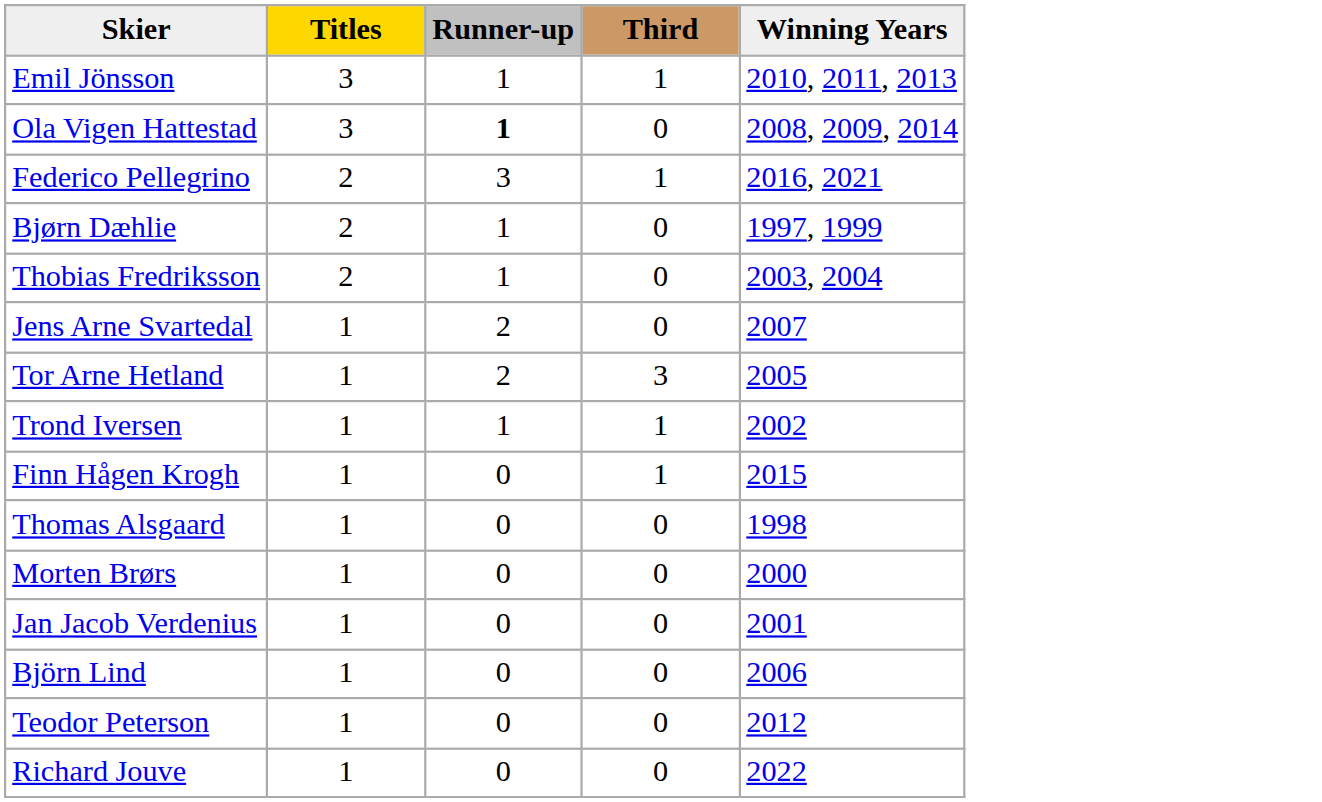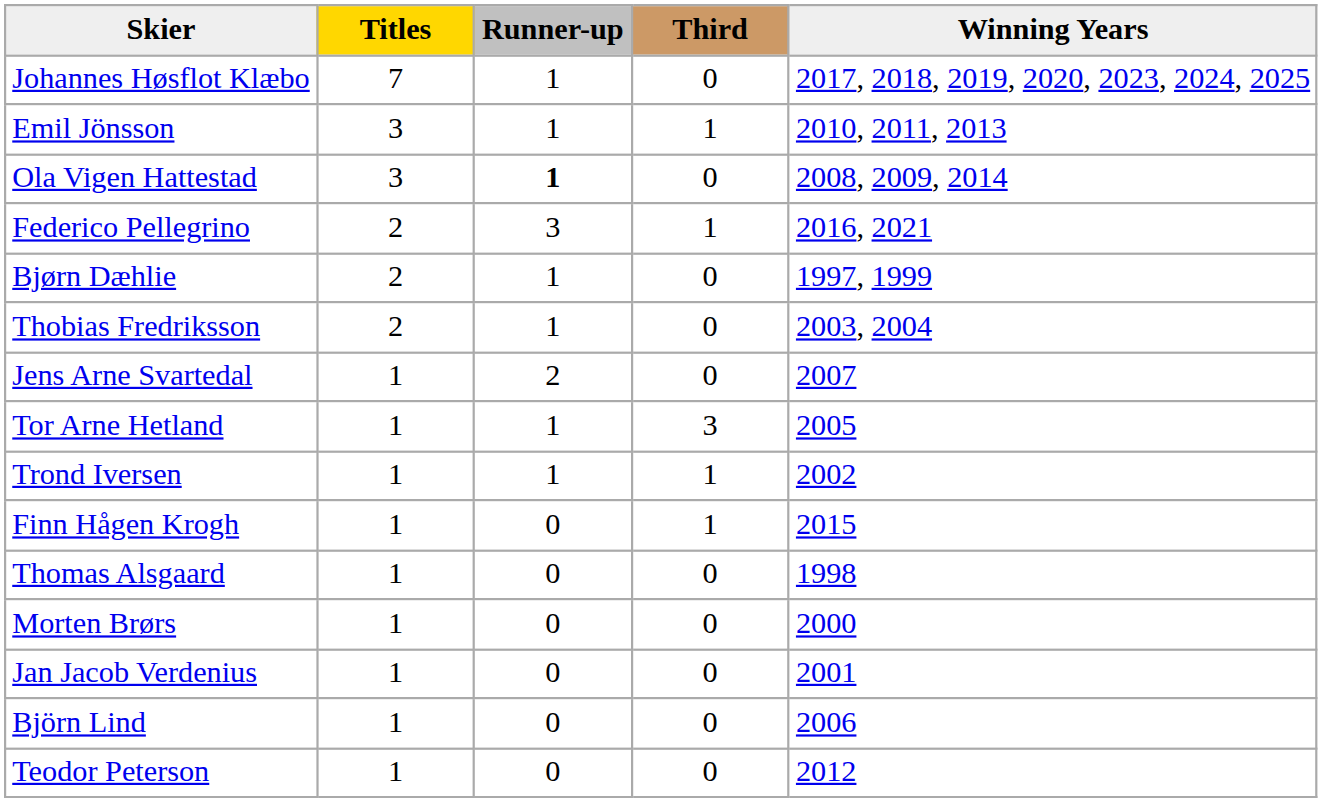 <table class="wikitable plainrowheaders" style="background:#fff; font-size:86%; line-height:16px; border:gray solid 1px">
 <tr>
 <th style="background:#efefef;">Skier</th>
 <th style="width:65px; background:gold">Titles</th>
 <th style="width:65px; background:silver">Runner-up</th>
 <th style="width:65px; background:#c96;">Third</th>
 <th style="background:#efefef;">Winning Years</th>
+</tr>
+<tr>
+<td> <a href='#'>Johannes Høsflot Klæbo</a></td>
+<td align=center>7</td>
+<td align=center>1</td>
+<td align=center>0</td>
+<td><a href='#'>2017</a>, <a href='#'>2018</a>, <a href='#'>2019</a>, <a href='#'>2020</a>, <a href='#'>2023</a>, <a href='#'>2024</a>, <a href='#'>2025</a></td>
 </tr>
 <tr>
 <td> <a href='#'>Emil Jönsson</a></td>
 <td align=center>3</td>
 <td align=center>1</td>
 <td align=center>1</td>
 <td><a href='#'>2010</a>, <a href='#'>2011</a>, <a href='#'>2013</a></td>
 </tr>
 <tr>
 <td> <a href='#'>Ola Vigen Hattestad</a></td>
 <td align=center>3</td>
 <td align=center><strong>1</strong></td>
 <td align=center>0</td>
 <td><a href='#'>2008</a>, <a href='#'>2009</a>, <a href='#'>2014</a></td>
 </tr>
 <tr>
 <td> <a href='#'>Federico Pellegrino</a></td>
 <td align=center>2</td>
 <td align=center>3</td>
 <td align=center>1</td>
 <td><a href='#'>2016</a>, <a href='#'>2021</a></td>
 </tr>
 <tr>
 <td> <a href='#'>Bjørn Dæhlie</a></td>
 <td align=center>2</td>
 <td align=center>1</td>
 <td align=center>0</td>
 <td><a href='#'>1997</a>, <a href='#'>1999</a></td>
 </tr>
 <tr>
 <td> <a href='#'>Thobias Fredriksson</a></td>
 <td align=center>2</td>
 <td align=center>1</td>
 <td align=center>0</td>
 <td><a href='#'>2003</a>, <a href='#'>2004</a></td>
 </tr>
 <tr>
 <td> <a href='#'>Jens Arne Svartedal</a></td>
 <td align=center>1</td>
 <td align=center>2</td>
 <td align=center>0</td>
 <td><a href='#'>2007</a></td>
 </tr>
 <tr>
 <td> <a href='#'>Tor Arne Hetland</a></td>
 <td align=center>1</td>
-<td align=center>2</td>
+<td align=center>1</td>
 <td align=center>3</td>
 <td><a href='#'>2005</a></td>
 </tr>
 <tr>
 <td> <a href='#'>Trond Iversen</a></td>
 <td align=center>1</td>
 <td align=center>1</td>
 <td align=center>1</td>
 <td><a href='#'>2002</a></td>
 </tr>
 <tr>
 <td> <a href='#'>Finn Hågen Krogh</a></td>
 <td align=center>1</td>
 <td align=center>0</td>
 <td align=center>1</td>
 <td><a href='#'>2015</a></td>
 </tr>
 <tr>
 <td> <a href='#'>Thomas Alsgaard</a></td>
 <td align=center>1</td>
 <td align=center>0</td>
 <td align=center>0</td>
 <td><a href='#'>1998</a></td>
 </tr>
 <tr>
 <td> <a href='#'>Morten Brørs</a></td>
 <td align=center>1</td>
 <td align=center>0</td>
 <td align=center>0</td>
 <td><a href='#'>2000</a></td>
 </tr>
 <tr>
 <td> <a href='#'>Jan Jacob Verdenius</a></td>
 <td align=center>1</td>
 <td align=center>0</td>
 <td align=center>0</td>
 <td><a href='#'>2001</a></td>
 </tr>
 <tr>
 <td> <a href='#'>Björn Lind</a></td>
 <td align=center>1</td>
 <td align=center>0</td>
 <td align=center>0</td>
 <td><a href='#'>2006</a></td>
 </tr>
 <tr>
 <td> <a href='#'>Teodor Peterson</a></td>
 <td align=center>1</td>
 <td align=center>0</td>
 <td align=center>0</td>
 <td><a href='#'>2012</a></td>
 </tr>
-<tr>
-<td> <a href='#'>Richard Jouve</a></td>
-<td align=center>1</td>
-<td align=center>0</td>
-<td align=center>0</td>
-<td><a href='#'>2022</a></td>
-</tr>
 </table>
